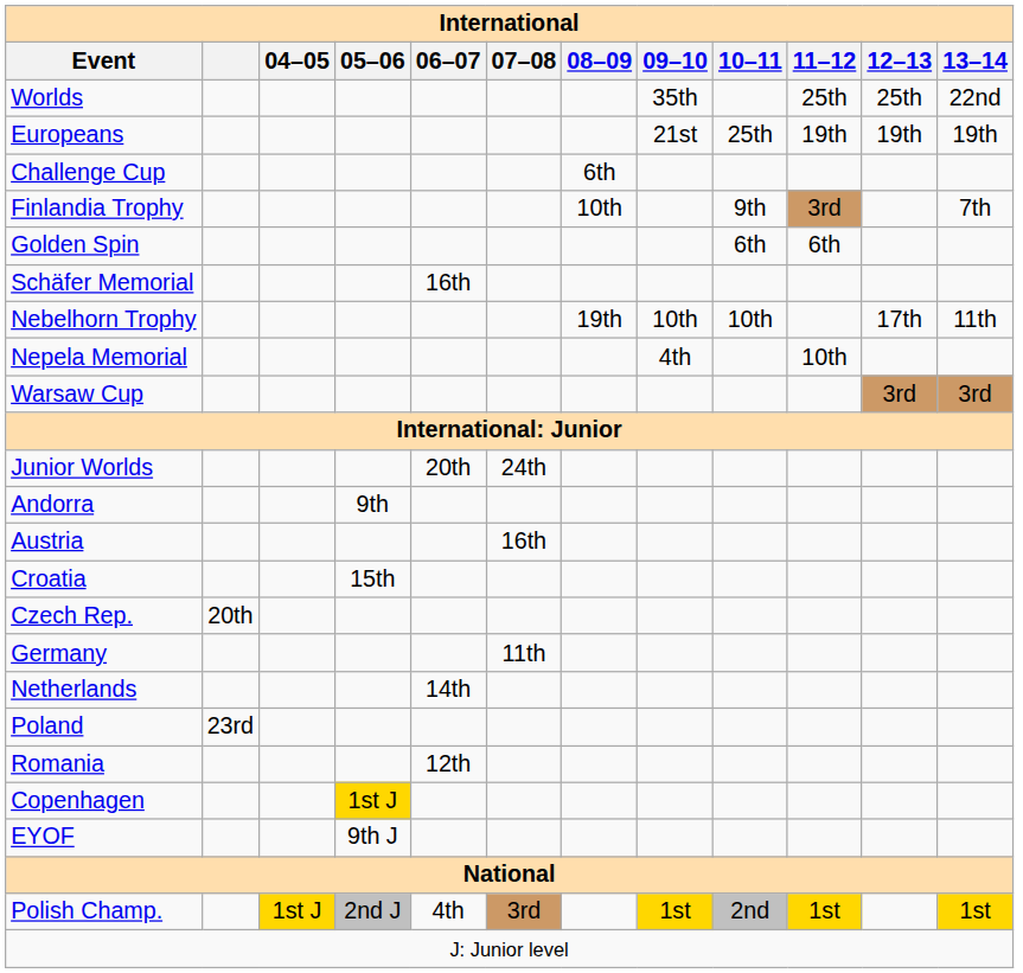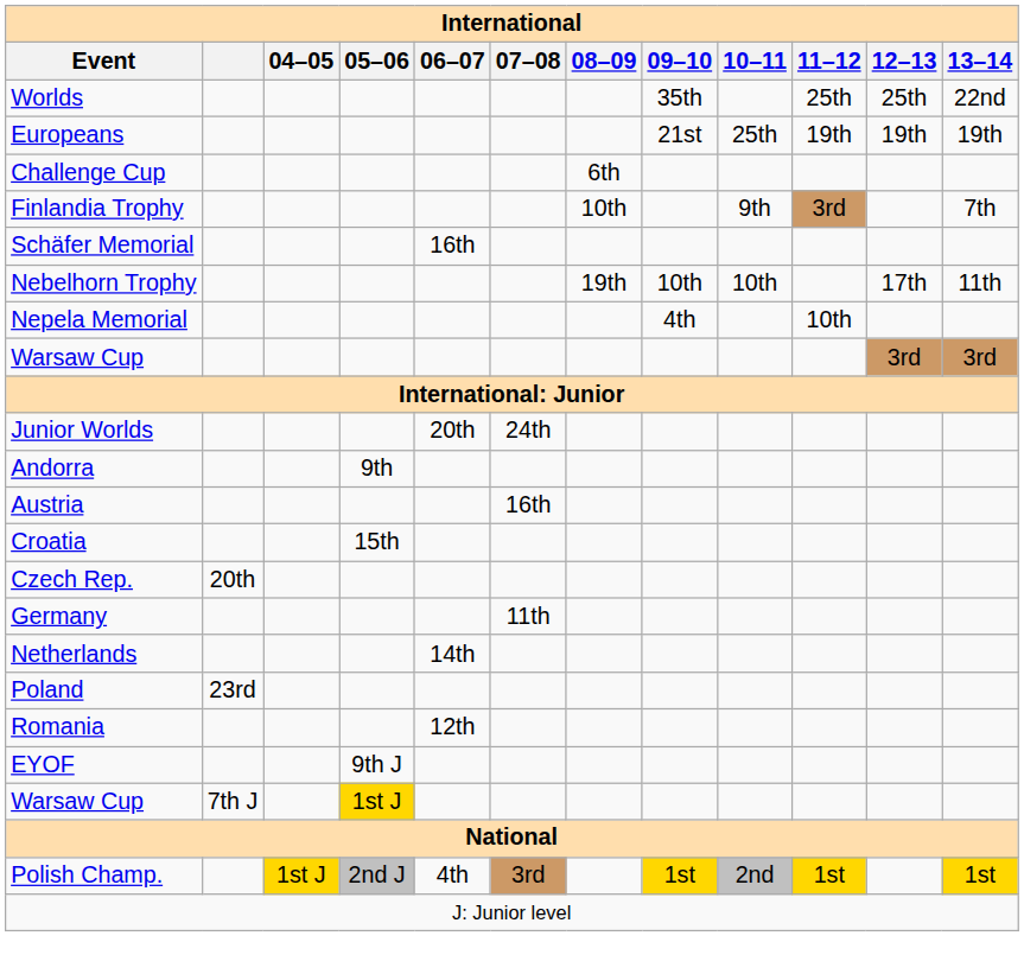 <table class="wikitable" style="text-align:center">
 <tr>
 <th style="background-color: #ffdead; " colspan=12 align=center>International</th>
 </tr>
 <tr>
 <th>Event</th>
 <th></th>
 <th>04–05</th>
 <th>05–06</th>
 <th>06–07</th>
 <th>07–08</th>
 <th><a href='#'>08–09</a></th>
 <th><a href='#'>09–10</a></th>
 <th><a href='#'>10–11</a></th>
 <th><a href='#'>11–12</a></th>
 <th><a href='#'>12–13</a></th>
 <th><a href='#'>13–14</a></th>
 </tr>
 <tr>
 <td align=left><a href='#'>Worlds</a></td>
 <td></td>
 <td></td>
 <td></td>
 <td></td>
 <td></td>
 <td></td>
 <td>35th</td>
 <td></td>
 <td>25th</td>
 <td>25th</td>
 <td>22nd</td>
 </tr>
 <tr>
 <td align=left><a href='#'>Europeans</a></td>
 <td></td>
 <td></td>
 <td></td>
 <td></td>
 <td></td>
 <td></td>
 <td>21st</td>
 <td>25th</td>
 <td>19th</td>
 <td>19th</td>
 <td>19th</td>
 </tr>
 <tr>
 <td align=left><a href='#'>Challenge Cup</a></td>
 <td></td>
 <td></td>
 <td></td>
 <td></td>
 <td></td>
 <td>6th</td>
 <td></td>
 <td></td>
 <td></td>
 <td></td>
 <td></td>
 </tr>
 <tr>
 <td align=left><a href='#'>Finlandia Trophy</a></td>
 <td></td>
 <td></td>
 <td></td>
 <td></td>
 <td></td>
 <td>10th</td>
 <td></td>
 <td>9th</td>
 <td bgcolor=cc9966>3rd</td>
 <td></td>
 <td>7th</td>
-</tr>
-<tr>
-<td align=left><a href='#'>Golden Spin</a></td>
-<td></td>
-<td></td>
-<td></td>
-<td></td>
-<td></td>
-<td></td>
-<td></td>
-<td>6th</td>
-<td>6th</td>
-<td></td>
-<td></td>
 </tr>
 <tr>
 <td align=left><a href='#'>Schäfer Memorial</a></td>
 <td></td>
 <td></td>
 <td></td>
 <td>16th</td>
 <td></td>
 <td></td>
 <td></td>
 <td></td>
 <td></td>
 <td></td>
 <td></td>
 </tr>
 <tr>
 <td align=left><a href='#'>Nebelhorn Trophy</a></td>
 <td></td>
 <td></td>
 <td></td>
 <td></td>
 <td></td>
 <td>19th</td>
 <td>10th</td>
 <td>10th</td>
 <td></td>
 <td>17th</td>
 <td>11th</td>
 </tr>
 <tr>
 <td align=left><a href='#'>Nepela Memorial</a></td>
 <td></td>
 <td></td>
 <td></td>
 <td></td>
 <td></td>
 <td></td>
 <td>4th</td>
 <td></td>
 <td>10th</td>
 <td></td>
 <td></td>
 </tr>
 <tr>
 <td align=left><a href='#'>Warsaw Cup</a></td>
 <td></td>
 <td></td>
 <td></td>
 <td></td>
 <td></td>
 <td></td>
 <td></td>
 <td></td>
 <td></td>
 <td bgcolor=cc9966>3rd</td>
 <td bgcolor=cc9966>3rd</td>
 </tr>
 <tr>
 <th style="background-color: #ffdead; " colspan=12 align=center>International: Junior</th>
 </tr>
 <tr>
 <td align=left><a href='#'>Junior Worlds</a></td>
 <td></td>
 <td></td>
 <td></td>
 <td>20th</td>
 <td>24th</td>
 <td></td>
 <td></td>
 <td></td>
 <td></td>
 <td></td>
 <td></td>
 </tr>
 <tr>
 <td align=left> <a href='#'>Andorra</a></td>
 <td></td>
 <td></td>
 <td>9th</td>
 <td></td>
 <td></td>
 <td></td>
 <td></td>
 <td></td>
 <td></td>
 <td></td>
 <td></td>
 </tr>
 <tr>
 <td align=left> <a href='#'>Austria</a></td>
 <td></td>
 <td></td>
 <td></td>
 <td></td>
 <td>16th</td>
 <td></td>
 <td></td>
 <td></td>
 <td></td>
 <td></td>
 <td></td>
 </tr>
 <tr>
 <td align=left> <a href='#'>Croatia</a></td>
 <td></td>
 <td></td>
 <td>15th</td>
 <td></td>
 <td></td>
 <td></td>
 <td></td>
 <td></td>
 <td></td>
 <td></td>
 <td></td>
 </tr>
 <tr>
 <td align=left> <a href='#'>Czech Rep.</a></td>
 <td>20th</td>
 <td></td>
 <td></td>
 <td></td>
 <td></td>
 <td></td>
 <td></td>
 <td></td>
 <td></td>
 <td></td>
 <td></td>
 </tr>
 <tr>
 <td align=left> <a href='#'>Germany</a></td>
 <td></td>
 <td></td>
 <td></td>
 <td></td>
 <td>11th</td>
 <td></td>
 <td></td>
 <td></td>
 <td></td>
 <td></td>
 <td></td>
 </tr>
 <tr>
 <td align=left> <a href='#'>Netherlands</a></td>
 <td></td>
 <td></td>
 <td></td>
 <td>14th</td>
 <td></td>
 <td></td>
 <td></td>
 <td></td>
 <td></td>
 <td></td>
 <td></td>
 </tr>
 <tr>
 <td align=left> <a href='#'>Poland</a></td>
 <td>23rd</td>
 <td></td>
 <td></td>
 <td></td>
 <td></td>
 <td></td>
 <td></td>
 <td></td>
 <td></td>
 <td></td>
 <td></td>
 </tr>
 <tr>
 <td align=left> <a href='#'>Romania</a></td>
 <td></td>
 <td></td>
 <td></td>
 <td>12th</td>
 <td></td>
 <td></td>
 <td></td>
 <td></td>
 <td></td>
 <td></td>
 <td></td>
 </tr>
 <tr>
-<td align=left><a href='#'>Copenhagen</a></td>
+<td align=left><a href='#'>EYOF</a></td>
 <td></td>
 <td></td>
-<td bgcolor=gold>1st J</td>
+<td>9th J</td>
 <td></td>
 <td></td>
 <td></td>
 <td></td>
 <td></td>
 <td></td>
 <td></td>
 <td></td>
 </tr>
 <tr>
-<td align=left><a href='#'>EYOF</a></td>
+<td align=left><a href='#'>Warsaw Cup</a></td>
+<td>7th J</td>
 <td></td>
-<td></td>
-<td>9th J</td>
+<td bgcolor=gold>1st J</td>
 <td></td>
 <td></td>
 <td></td>
 <td></td>
 <td></td>
 <td></td>
 <td></td>
 <td></td>
 </tr>
 <tr>
 <th style="background-color: #ffdead; " colspan=12 align=center>National</th>
 </tr>
 <tr>
 <td align=left><a href='#'>Polish Champ.</a></td>
 <td></td>
 <td bgcolor=gold>1st J</td>
 <td bgcolor=silver>2nd J</td>
 <td>4th</td>
 <td bgcolor=cc9966>3rd</td>
 <td></td>
 <td bgcolor=gold>1st</td>
 <td bgcolor=silver>2nd</td>
 <td bgcolor=gold>1st</td>
 <td></td>
 <td bgcolor=gold>1st</td>
 </tr>
 <tr>
 <td colspan=12 align=center><small> J: Junior level </small></td>
 </tr>
 </table>
